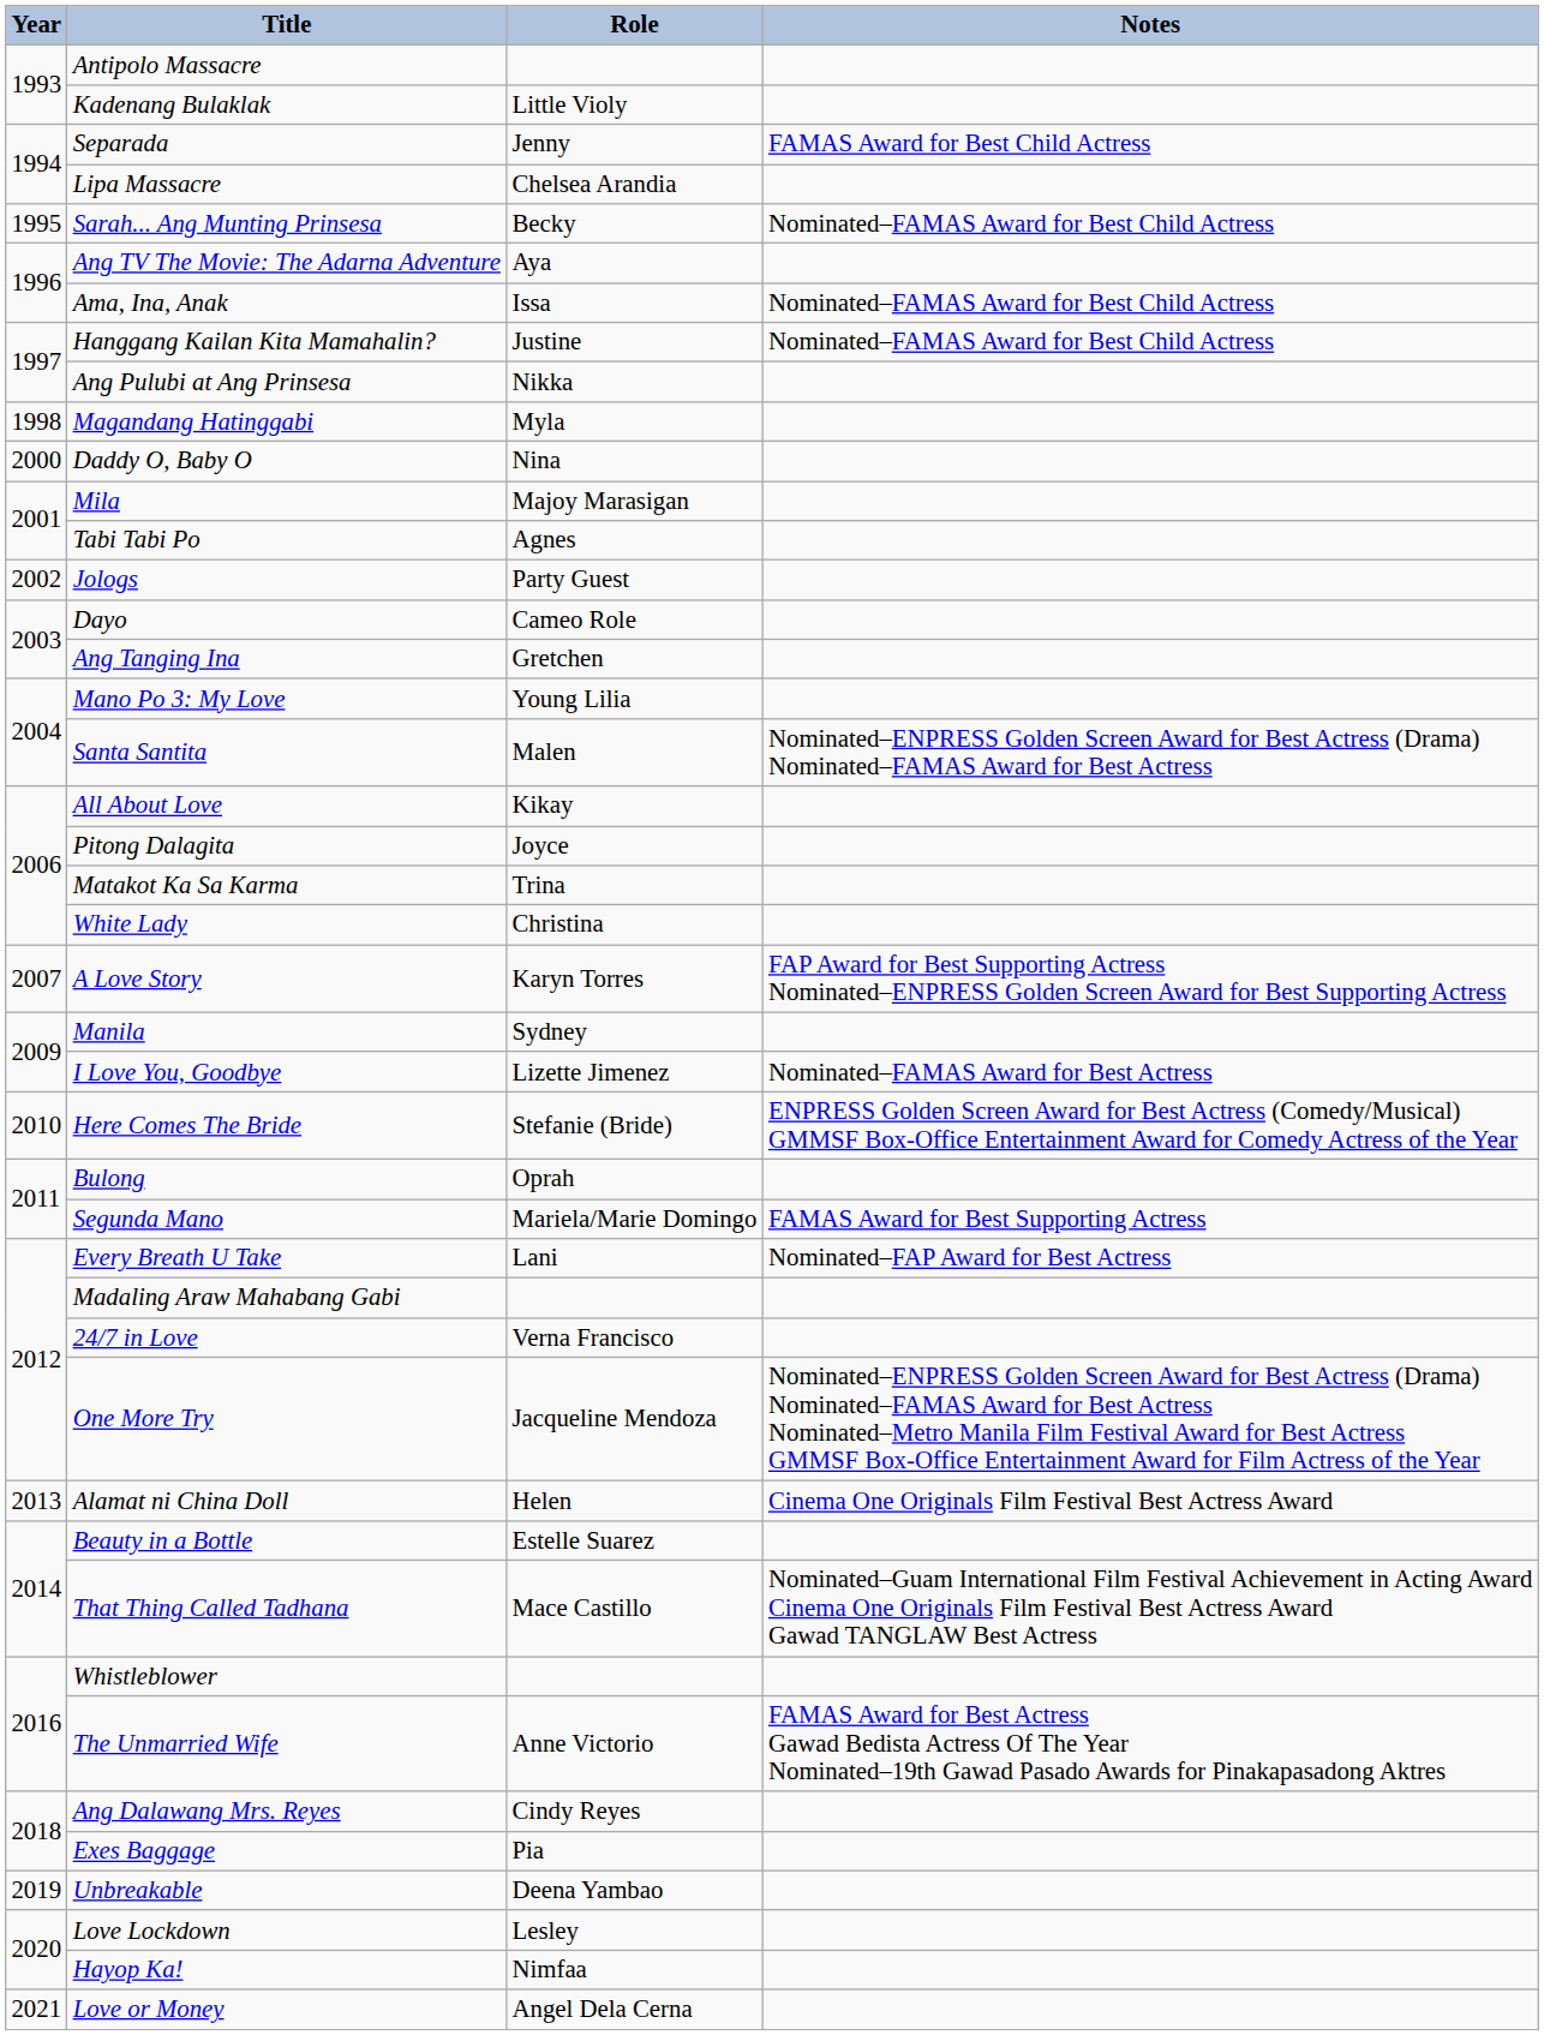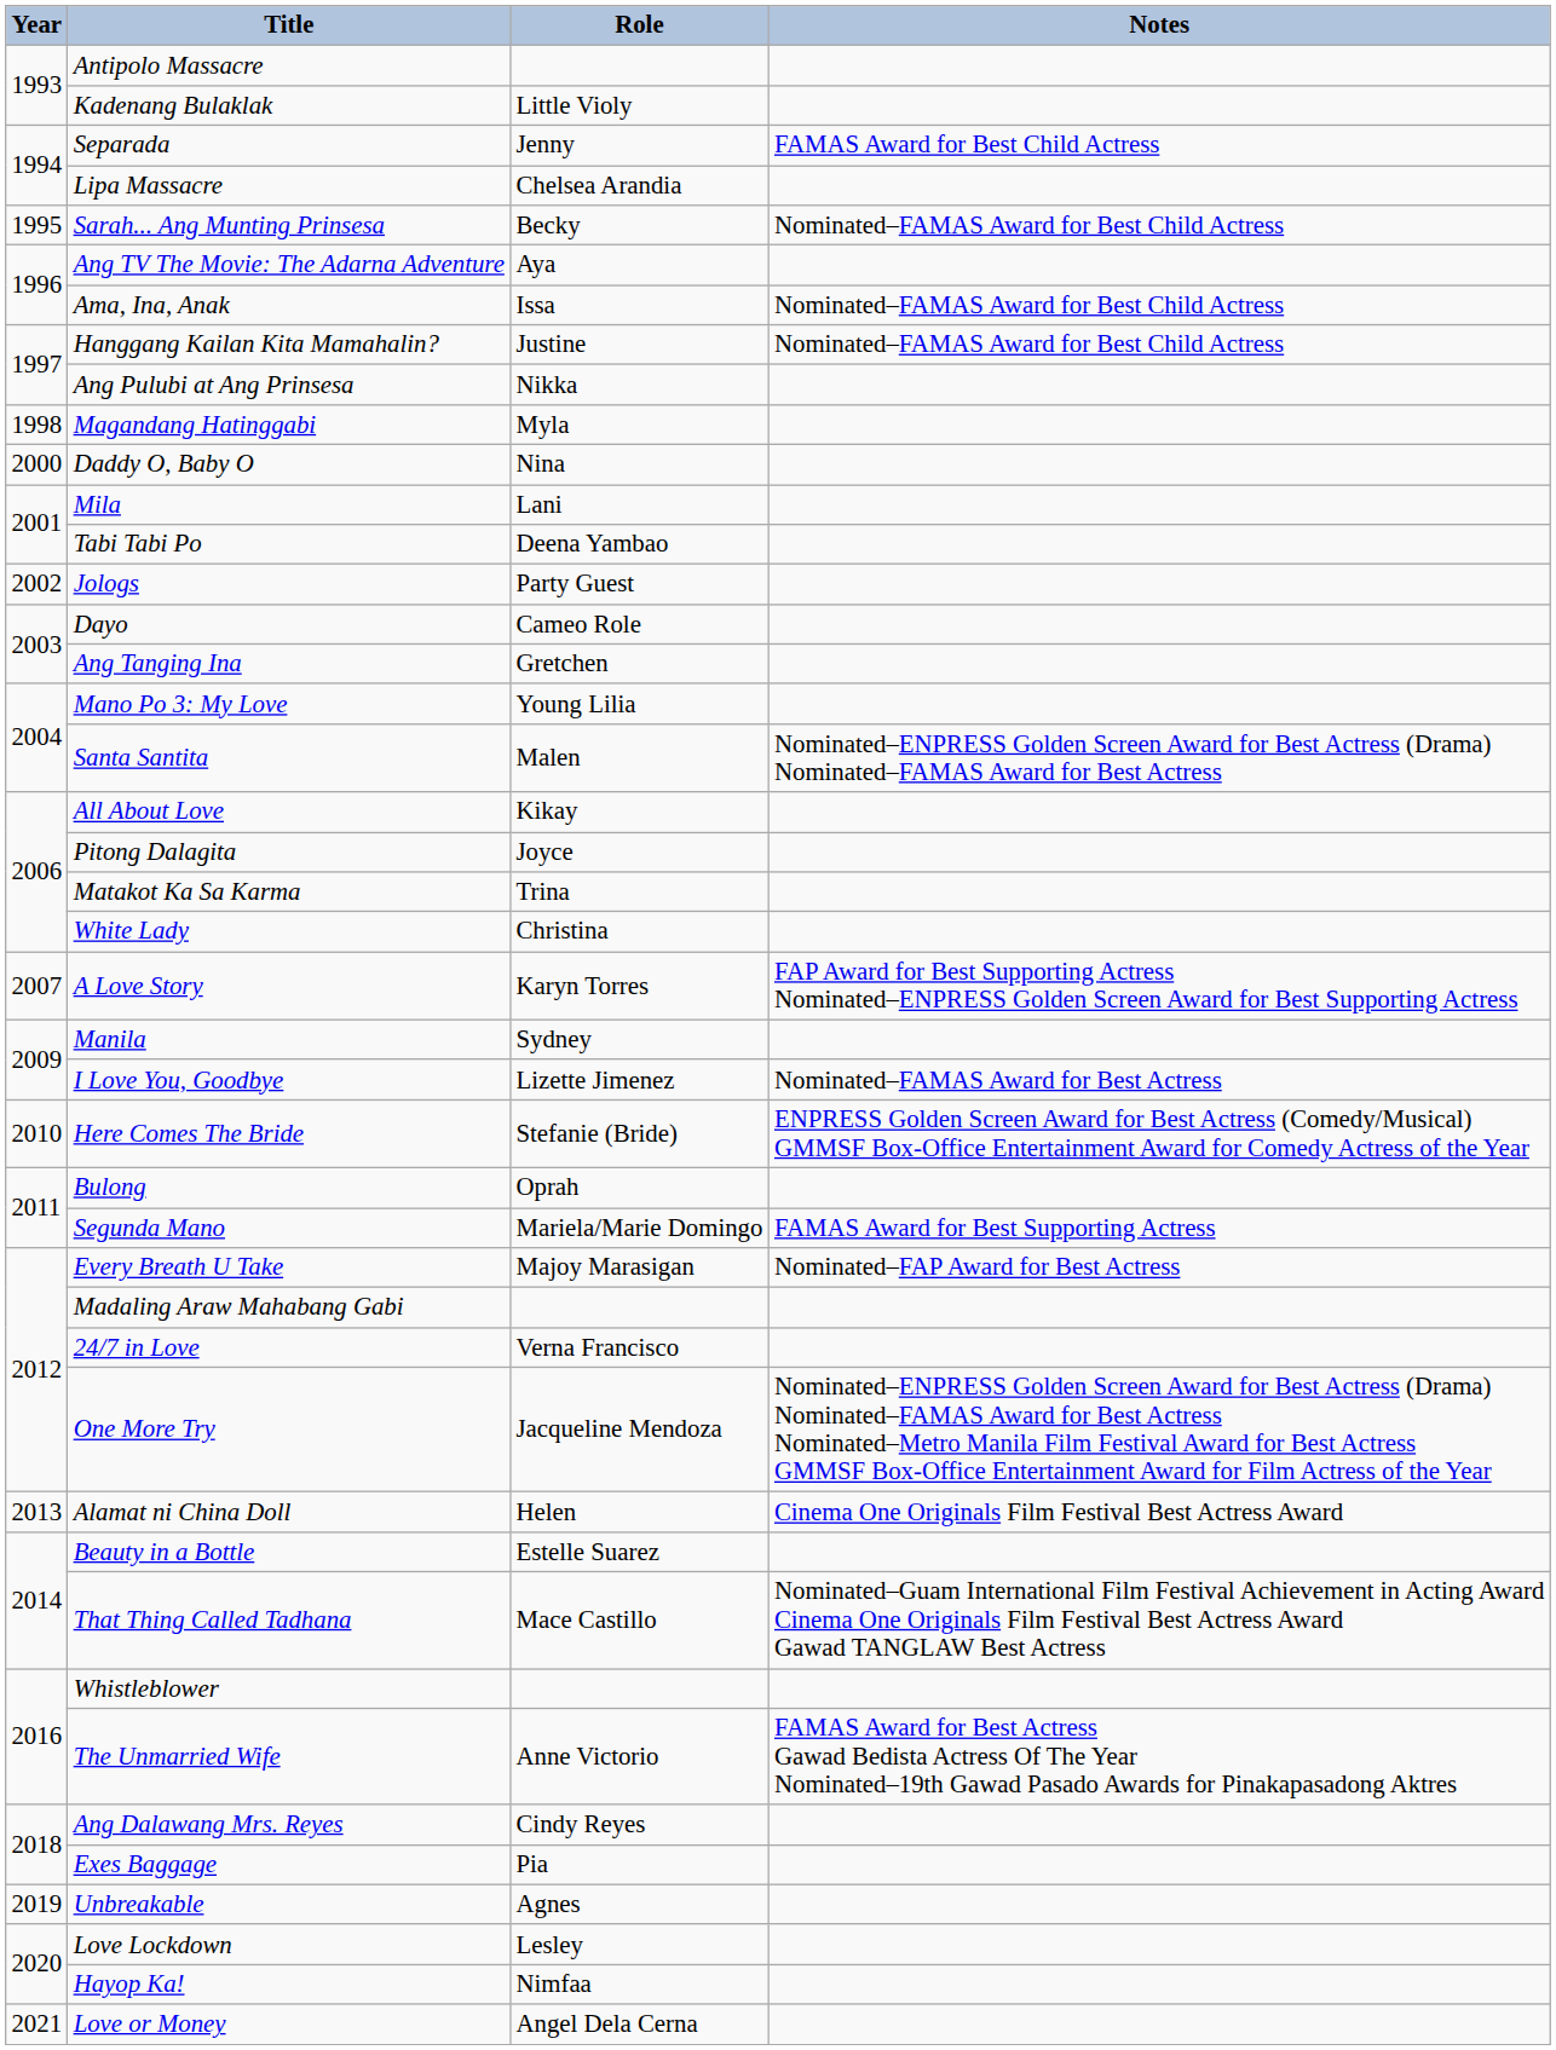 <table class="wikitable">
 <tr style="text-align:center;">
 <th style="background:#B0C4DE;">Year</th>
 <th style="background:#B0C4DE;">Title</th>
 <th style="background:#B0C4DE;">Role</th>
 <th style="background:#B0C4DE;">Notes</th>
 </tr>
 <tr>
 <td rowspan=2>1993</td>
 <td><em>Antipolo Massacre</em></td>
 <td></td>
 <td></td>
 </tr>
 <tr>
 <td><em>Kadenang Bulaklak</em></td>
 <td>Little Violy</td>
 <td></td>
 </tr>
 <tr>
 <td rowspan=2>1994</td>
 <td><em>Separada</em></td>
 <td>Jenny</td>
 <td><a href='#'>FAMAS Award for Best Child Actress</a></td>
 </tr>
 <tr>
 <td><em>Lipa Massacre</em></td>
 <td>Chelsea Arandia</td>
 <td></td>
 </tr>
 <tr>
 <td>1995</td>
 <td><em><a href='#'>Sarah... Ang Munting Prinsesa</a></em></td>
 <td>Becky</td>
 <td>Nominated–<a href='#'>FAMAS Award for Best Child Actress</a></td>
 </tr>
 <tr>
 <td rowspan=2>1996</td>
 <td><em><a href='#'>Ang TV The Movie: The Adarna Adventure</a></em></td>
 <td>Aya</td>
 <td></td>
 </tr>
 <tr>
 <td><em>Ama, Ina, Anak</em></td>
 <td>Issa</td>
 <td>Nominated–<a href='#'>FAMAS Award for Best Child Actress</a></td>
 </tr>
 <tr>
 <td rowspan=2>1997</td>
 <td><em>Hanggang Kailan Kita Mamahalin?</em></td>
 <td>Justine</td>
 <td>Nominated–<a href='#'>FAMAS Award for Best Child Actress</a></td>
 </tr>
 <tr>
 <td><em>Ang Pulubi at Ang Prinsesa</em></td>
 <td>Nikka</td>
 <td></td>
 </tr>
 <tr>
 <td>1998</td>
 <td><em><a href='#'>Magandang Hatinggabi</a></em></td>
 <td>Myla</td>
 <td></td>
 </tr>
 <tr>
 <td>2000</td>
 <td><em>Daddy O, Baby O</em></td>
 <td>Nina</td>
 <td></td>
 </tr>
 <tr>
 <td rowspan=2>2001</td>
 <td><em><a href='#'>Mila</a></em></td>
-<td>Majoy Marasigan</td>
+<td>Lani</td>
 <td></td>
 </tr>
 <tr>
 <td><em>Tabi Tabi Po</em></td>
-<td>Agnes</td>
+<td>Deena Yambao</td>
 <td></td>
 </tr>
 <tr>
 <td>2002</td>
 <td><em><a href='#'>Jologs</a></em></td>
 <td>Party Guest</td>
 <td></td>
 </tr>
 <tr>
 <td rowspan=2>2003</td>
 <td><em>Dayo</em></td>
 <td>Cameo Role</td>
 <td></td>
 </tr>
 <tr>
 <td><em><a href='#'>Ang Tanging Ina</a></em></td>
 <td>Gretchen</td>
 <td></td>
 </tr>
 <tr>
 <td rowspan=2>2004</td>
 <td><em><a href='#'>Mano Po 3: My Love</a></em></td>
 <td>Young Lilia</td>
 <td></td>
 </tr>
 <tr>
 <td><em><a href='#'>Santa Santita</a></em></td>
 <td>Malen</td>
 <td>Nominated–<a href='#'>ENPRESS Golden Screen Award for Best Actress</a> (Drama)<br>Nominated–<a href='#'>FAMAS Award for Best Actress</a><br></td>
 </tr>
 <tr>
 <td rowspan=4>2006</td>
 <td><em><a href='#'>All About Love</a></em></td>
 <td>Kikay</td>
 <td></td>
 </tr>
 <tr>
 <td><em>Pitong Dalagita</em></td>
 <td>Joyce</td>
 <td></td>
 </tr>
 <tr>
 <td><em>Matakot Ka Sa Karma</em></td>
 <td>Trina</td>
 <td></td>
 </tr>
 <tr>
 <td><em><a href='#'>White Lady</a></em></td>
 <td>Christina</td>
 <td></td>
 </tr>
 <tr>
 <td>2007</td>
 <td><em><a href='#'>A Love Story</a></em></td>
 <td>Karyn Torres</td>
 <td><a href='#'>FAP Award for Best Supporting Actress</a><br>Nominated–<a href='#'>ENPRESS Golden Screen Award for Best Supporting Actress</a></td>
 </tr>
 <tr>
 <td rowspan=2>2009</td>
 <td><em><a href='#'>Manila</a></em></td>
 <td>Sydney</td>
 <td></td>
 </tr>
 <tr>
 <td><em><a href='#'>I Love You, Goodbye</a></em></td>
 <td>Lizette Jimenez</td>
 <td>Nominated–<a href='#'>FAMAS Award for Best Actress</a></td>
 </tr>
 <tr>
 <td>2010</td>
 <td><em><a href='#'>Here Comes The Bride</a></em></td>
 <td>Stefanie (Bride)</td>
 <td><a href='#'>ENPRESS Golden Screen Award for Best Actress</a> (Comedy/Musical)<br><a href='#'>GMMSF Box-Office Entertainment Award for Comedy Actress of the Year</a><br></td>
 </tr>
 <tr>
 <td rowspan=2>2011</td>
 <td><em><a href='#'>Bulong</a></em></td>
 <td>Oprah</td>
 <td></td>
 </tr>
 <tr>
 <td><em><a href='#'>Segunda Mano</a></em></td>
 <td>Mariela/Marie Domingo</td>
 <td><a href='#'>FAMAS Award for Best Supporting Actress</a></td>
 </tr>
 <tr>
 <td rowspan=4>2012</td>
 <td><em><a href='#'>Every Breath U Take</a></em></td>
-<td>Lani</td>
+<td>Majoy Marasigan</td>
 <td>Nominated–<a href='#'>FAP Award for Best Actress</a></td>
 </tr>
 <tr>
 <td><em>Madaling Araw Mahabang Gabi</em></td>
 <td></td>
 <td></td>
 </tr>
 <tr>
 <td><em><a href='#'>24/7 in Love</a></em></td>
 <td>Verna Francisco</td>
 <td></td>
 </tr>
 <tr>
 <td><em><a href='#'>One More Try</a></em></td>
 <td>Jacqueline Mendoza</td>
 <td>Nominated–<a href='#'>ENPRESS Golden Screen Award for Best Actress</a> (Drama)<br>Nominated–<a href='#'>FAMAS Award for Best Actress</a><br> Nominated–<a href='#'>Metro Manila Film Festival Award for Best Actress</a><br><a href='#'>GMMSF Box-Office Entertainment Award for Film Actress of the Year</a> <br></td>
 </tr>
 <tr>
 <td>2013</td>
 <td><em>Alamat ni China Doll</em></td>
 <td>Helen</td>
 <td><a href='#'>Cinema One Originals</a> Film Festival Best Actress Award</td>
 </tr>
 <tr>
 <td rowspan=2>2014</td>
 <td><em><a href='#'>Beauty in a Bottle</a></em></td>
 <td>Estelle Suarez</td>
 <td></td>
 </tr>
 <tr>
 <td><em><a href='#'>That Thing Called Tadhana</a></em></td>
 <td>Mace Castillo</td>
 <td>Nominated–Guam International Film Festival Achievement in Acting Award<br><a href='#'>Cinema One Originals</a> Film Festival Best Actress Award<br>Gawad TANGLAW Best Actress <br></td>
 </tr>
 <tr>
 <td rowspan=2>2016</td>
 <td><em>Whistleblower</em></td>
 <td></td>
 <td></td>
 </tr>
 <tr>
 <td><em><a href='#'>The Unmarried Wife</a></em></td>
 <td>Anne Victorio</td>
 <td><a href='#'>FAMAS Award for Best Actress</a><br>Gawad Bedista Actress Of The Year<br>Nominated–19th Gawad Pasado Awards for Pinakapasadong Aktres</td>
 </tr>
 <tr>
 <td rowspan="2">2018</td>
 <td><em><a href='#'>Ang Dalawang Mrs. Reyes</a></em></td>
 <td>Cindy Reyes</td>
 <td></td>
 </tr>
 <tr>
 <td><em><a href='#'>Exes Baggage</a></em></td>
 <td>Pia</td>
 <td></td>
 </tr>
 <tr>
 <td>2019</td>
 <td><em><a href='#'>Unbreakable</a></em></td>
-<td>Deena Yambao</td>
+<td>Agnes</td>
 <td></td>
 </tr>
 <tr>
 <td rowspan="2">2020</td>
 <td><em>Love Lockdown</em></td>
 <td>Lesley</td>
 <td></td>
 </tr>
 <tr>
 <td><em><a href='#'>Hayop Ka!</a></em></td>
 <td>Nimfaa</td>
 <td></td>
 </tr>
 <tr>
 <td>2021</td>
 <td><em><a href='#'>Love or Money</a></em></td>
 <td>Angel Dela Cerna</td>
 <td></td>
 </tr>
 <tr>
 </tr>
 </table>
